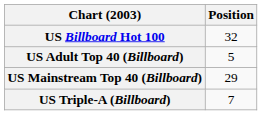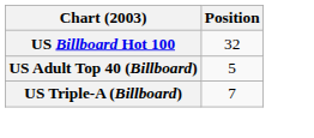 <table class="wikitable sortable plainrowheaders" style="text-align:center">
 <tr>
 <th>Chart (2003)</th>
 <th>Position</th>
 </tr>
 <tr>
 <th scope="row">US <a href='#'><em>Billboard</em> Hot 100</a></th>
 <td>32</td>
 </tr>
 <tr>
 <th scope="row">US Adult Top 40 (<em>Billboard</em>)</th>
 <td>5</td>
 </tr>
 <tr>
-<th scope="row">US Mainstream Top 40 (<em>Billboard</em>)</th>
-<td>29</td>
-</tr>
-<tr>
 <th scope="row">US Triple-A (<em>Billboard</em>)</th>
 <td>7</td>
 </tr>
 </table>
